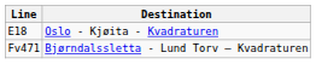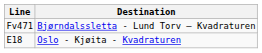 <table class="wikitable sortable">
 <tr>
 <th>Line</th>
 <th>Destination</th>
 </tr>
 <tr>
+<td>Fv471</td>
+<td><a href='#'>Bjørndalssletta</a> - Lund Torv — Kvadraturen</td>
+</tr>
+<tr>
 <td>E18</td>
 <td><a href='#'>Oslo</a> - Kjøita - <a href='#'>Kvadraturen</a></td>
 </tr>
-<tr>
-<td>Fv471</td>
-<td><a href='#'>Bjørndalssletta</a> - Lund Torv — Kvadraturen</td>
-</tr>
 </table>
